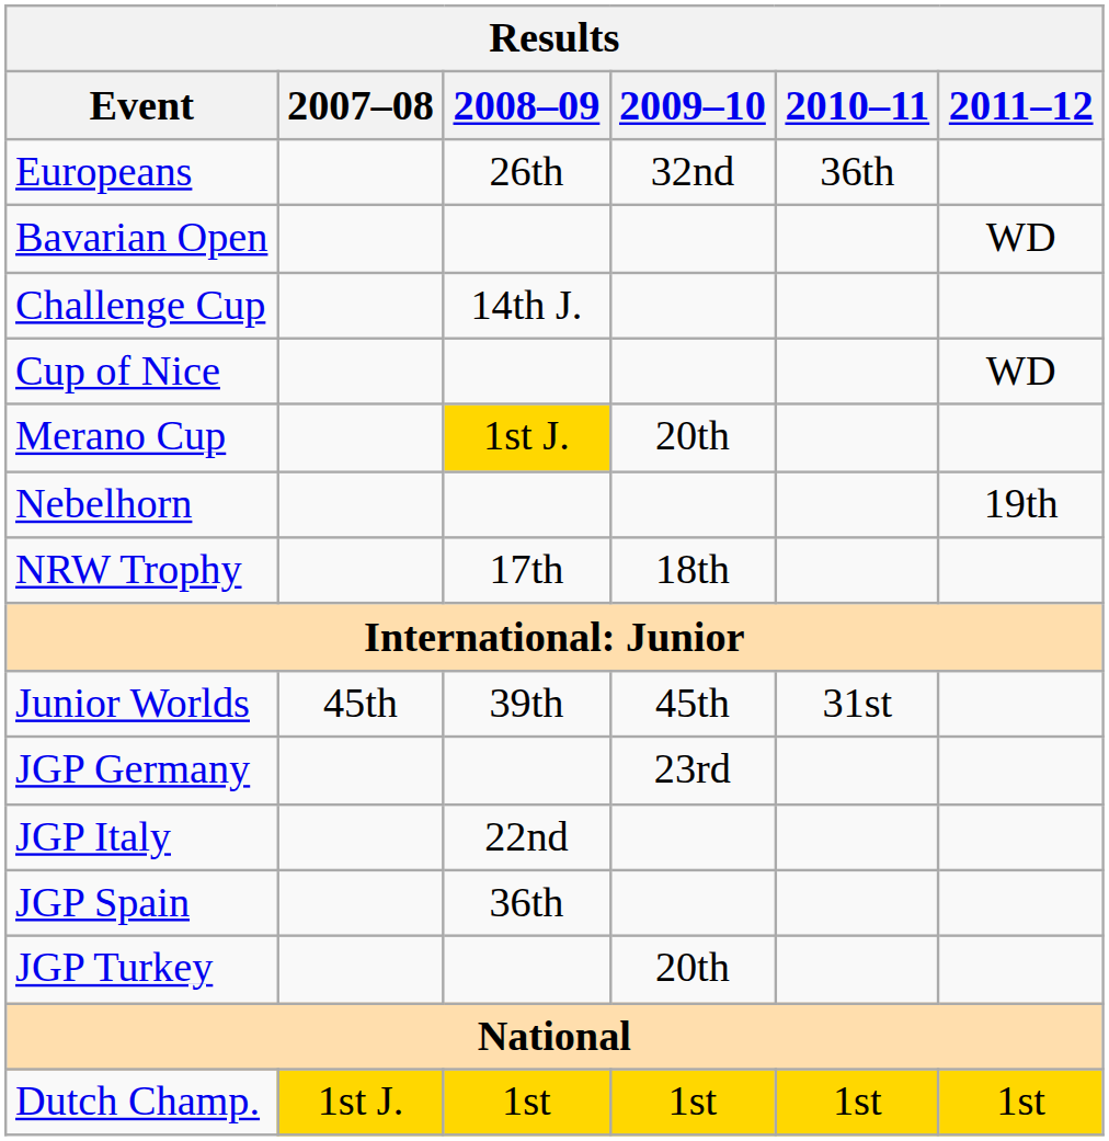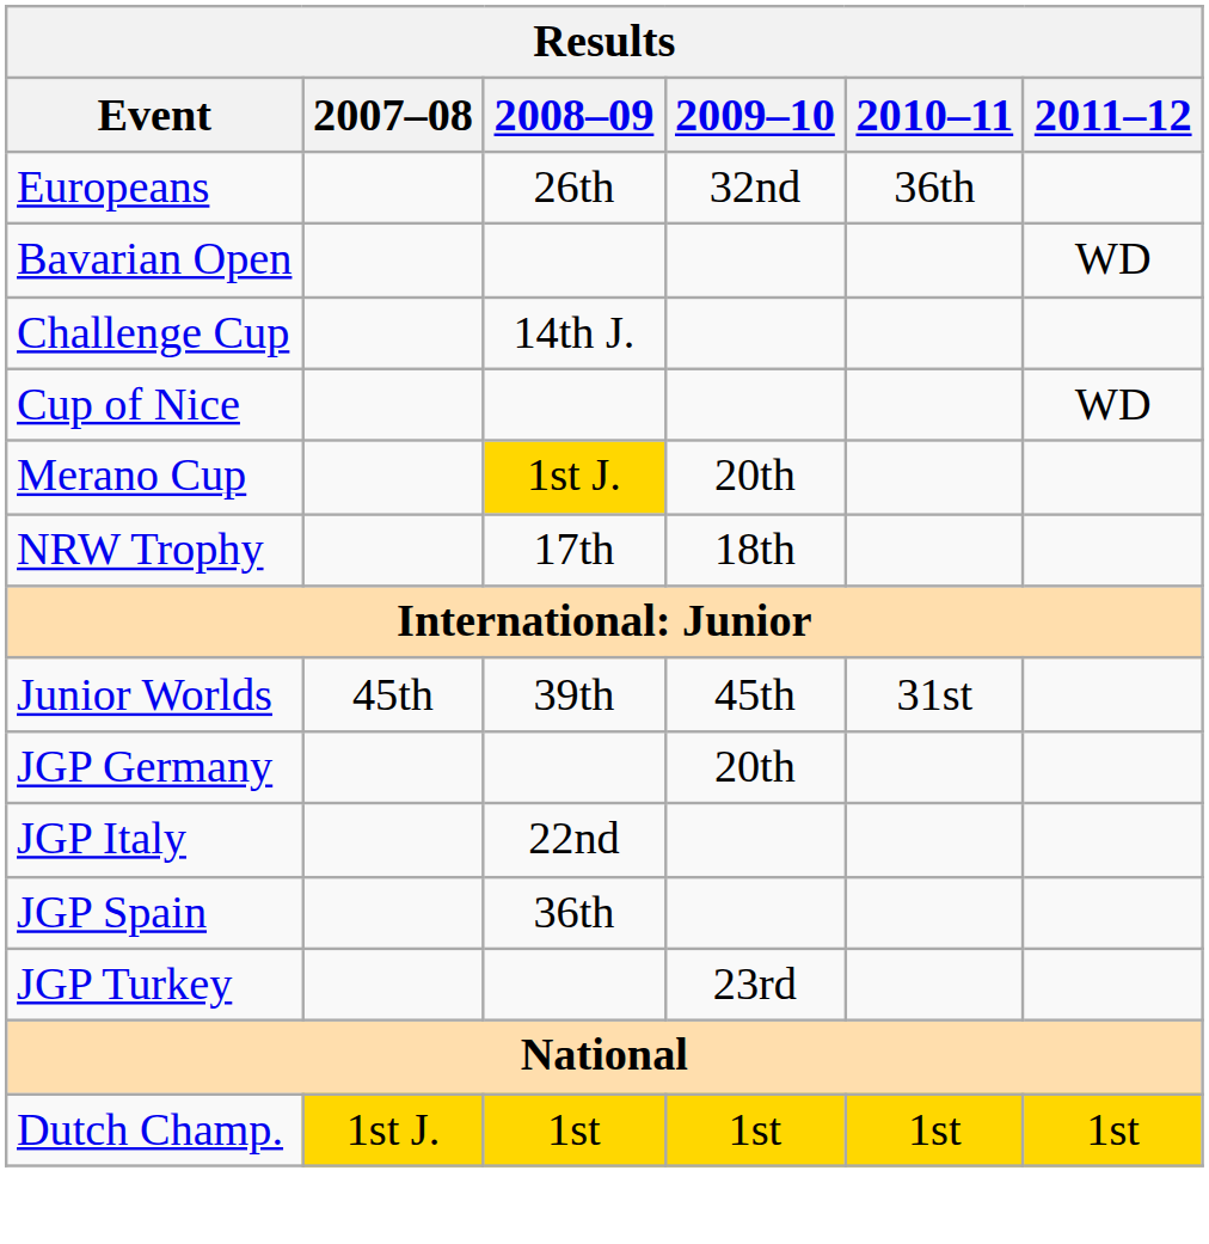 <table class="wikitable" style="text-align:center">
 <tr>
 <th colspan="6" align="center"><strong>Results</strong></th>
 </tr>
 <tr>
 <th>Event</th>
 <th>2007–08</th>
 <th><a href='#'>2008–09</a></th>
 <th><a href='#'>2009–10</a></th>
 <th><a href='#'>2010–11</a></th>
 <th><a href='#'>2011–12</a></th>
 </tr>
 <tr>
 <td align="left"><a href='#'>Europeans</a></td>
 <td></td>
 <td>26th</td>
 <td>32nd</td>
 <td>36th</td>
 <td></td>
 </tr>
 <tr>
 <td align="left"><a href='#'>Bavarian Open</a></td>
 <td></td>
 <td></td>
 <td></td>
 <td></td>
 <td>WD</td>
 </tr>
 <tr>
 <td align="left"><a href='#'>Challenge Cup</a></td>
 <td></td>
 <td>14th J.</td>
 <td></td>
 <td></td>
 <td></td>
 </tr>
 <tr>
 <td align="left"><a href='#'>Cup of Nice</a></td>
 <td></td>
 <td></td>
 <td></td>
 <td></td>
 <td>WD</td>
 </tr>
 <tr>
 <td align="left"><a href='#'>Merano Cup</a></td>
 <td></td>
 <td bgcolor="gold">1st J.</td>
 <td>20th</td>
 <td></td>
 <td></td>
 </tr>
 <tr>
-<td align="left"><a href='#'>Nebelhorn</a></td>
-<td></td>
-<td></td>
-<td></td>
-<td></td>
-<td>19th</td>
-</tr>
-<tr>
 <td align="left"><a href='#'>NRW Trophy</a></td>
 <td></td>
 <td>17th</td>
 <td>18th</td>
 <td></td>
 <td></td>
 </tr>
 <tr>
 <th colspan="6" style="background-color: #ffdead; " align="center"><strong>International: Junior</strong></th>
 </tr>
 <tr>
 <td align="left"><a href='#'>Junior Worlds</a></td>
 <td>45th</td>
 <td>39th</td>
 <td>45th</td>
 <td>31st</td>
 <td></td>
 </tr>
 <tr>
 <td align="left"><a href='#'>JGP Germany</a></td>
 <td></td>
 <td></td>
-<td>23rd</td>
+<td>20th</td>
 <td></td>
 <td></td>
 </tr>
 <tr>
 <td align="left"><a href='#'>JGP Italy</a></td>
 <td></td>
 <td>22nd</td>
 <td></td>
 <td></td>
 <td></td>
 </tr>
 <tr>
 <td align="left"><a href='#'>JGP Spain</a></td>
 <td></td>
 <td>36th</td>
 <td></td>
 <td></td>
 <td></td>
 </tr>
 <tr>
 <td align="left"><a href='#'>JGP Turkey</a></td>
 <td></td>
 <td></td>
-<td>20th</td>
+<td>23rd</td>
 <td></td>
 <td></td>
 </tr>
 <tr>
 <th colspan="6" style="background-color: #ffdead; " align="center"><strong>National</strong></th>
 </tr>
 <tr>
 <td align="left"><a href='#'>Dutch Champ.</a></td>
 <td bgcolor="gold">1st J.</td>
 <td bgcolor="gold">1st</td>
 <td bgcolor="gold">1st</td>
 <td bgcolor="gold">1st</td>
 <td bgcolor="gold">1st</td>
 </tr>
 </table>
